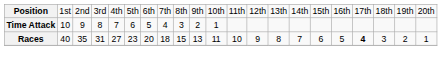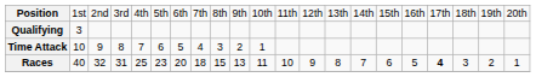 <table class="wikitable" style="font-size:85%; text-align:center">
 <tr style="background:#f9f9f9">
 <th valign="middle">Position</th>
 <td>1st</td>
 <td>2nd</td>
 <td>3rd</td>
 <td>4th</td>
 <td>5th</td>
 <td>6th</td>
 <td>7th</td>
 <td>8th</td>
 <td>9th</td>
 <td>10th</td>
 <td>11th</td>
 <td>12th</td>
 <td>13th</td>
 <td>14th</td>
 <td>15th</td>
 <td>16th</td>
 <td>17th</td>
 <td>18th</td>
 <td>19th</td>
 <td>20th</td>
+</tr>
+<tr>
+<th valign="middle">Qualifying</th>
+<td>3</td>
+<td></td>
+<td></td>
+<td></td>
+<td></td>
+<td></td>
+<td></td>
+<td></td>
+<td></td>
+<td></td>
+<td></td>
+<td></td>
+<td></td>
+<td></td>
+<td></td>
+<td></td>
+<td></td>
+<td></td>
+<td></td>
+<td></td>
 </tr>
 <tr>
 <th valign="middle">Time Attack</th>
 <td>10</td>
 <td>9</td>
 <td>8</td>
 <td>7</td>
 <td>6</td>
 <td>5</td>
 <td>4</td>
 <td>3</td>
 <td>2</td>
 <td>1</td>
 <td></td>
 <td></td>
 <td></td>
 <td></td>
 <td></td>
 <td></td>
 <td></td>
 <td></td>
 <td></td>
 <td></td>
 </tr>
 <tr>
 <th valign="middle">Races</th>
 <td>40</td>
-<td>35</td>
+<td>32</td>
 <td>31</td>
-<td>27</td>
+<td>25</td>
 <td>23</td>
 <td>20</td>
 <td>18</td>
 <td>15</td>
 <td>13</td>
 <td>11</td>
 <td>10</td>
 <td>9</td>
 <td>8</td>
 <td>7</td>
 <td>6</td>
 <td>5</td>
 <td><strong>4</strong></td>
 <td>3</td>
 <td>2</td>
 <td>1</td>
 </tr>
 <tr>
 </tr>
 </table>
